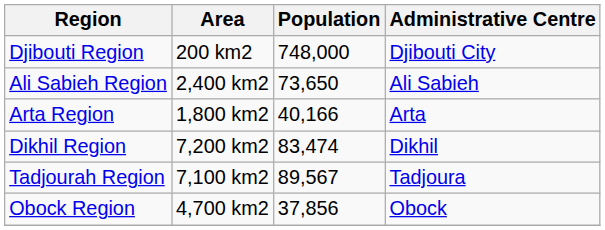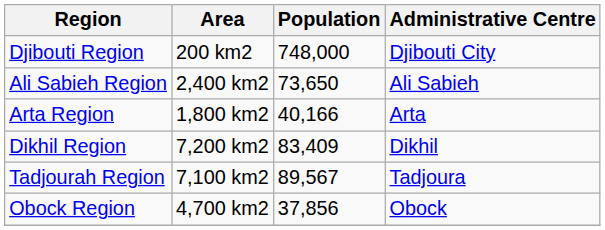 <table class="wikitable sortable">
 <tr>
 <th>Region</th>
 <th>Area</th>
 <th>Population</th>
 <th>Administrative Centre</th>
 </tr>
 <tr>
 <td><a href='#'>Djibouti Region</a></td>
 <td>200 km2</td>
 <td>748,000</td>
 <td><a href='#'>Djibouti City</a></td>
 </tr>
 <tr>
 <td><a href='#'>Ali Sabieh Region</a></td>
 <td>2,400 km2</td>
 <td>73,650</td>
 <td><a href='#'>Ali Sabieh</a></td>
 </tr>
 <tr>
 <td><a href='#'>Arta Region</a></td>
 <td>1,800 km2</td>
 <td>40,166</td>
 <td><a href='#'>Arta</a></td>
 </tr>
 <tr>
 <td><a href='#'>Dikhil Region</a></td>
 <td>7,200 km2</td>
-<td>83,474</td>
+<td>83,409</td>
 <td><a href='#'>Dikhil</a></td>
 </tr>
 <tr>
 <td><a href='#'>Tadjourah Region</a></td>
 <td>7,100 km2</td>
 <td>89,567</td>
 <td><a href='#'>Tadjoura</a></td>
 </tr>
 <tr>
 <td><a href='#'>Obock Region</a></td>
 <td>4,700 km2</td>
 <td>37,856</td>
 <td><a href='#'>Obock</a></td>
 </tr>
 <tr>
 </tr>
 </table>
